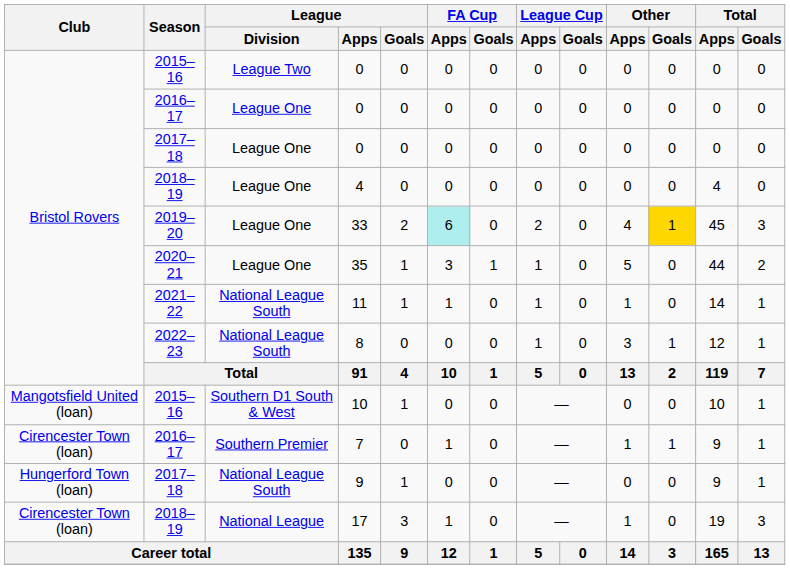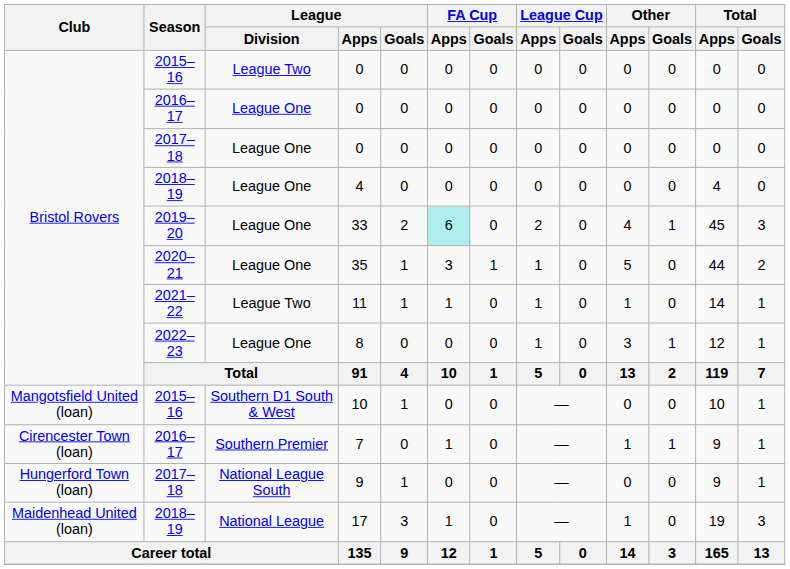 <table class="wikitable" style="text-align:center">
 <tr>
 <th rowspan=2>Club</th>
 <th rowspan=2>Season</th>
 <th colspan=3>League</th>
 <th colspan=2><a href='#'>FA Cup</a></th>
 <th colspan=2><a href='#'>League Cup</a></th>
 <th colspan=2>Other</th>
 <th colspan=2>Total</th>
 </tr>
 <tr>
 <th>Division</th>
 <th>Apps</th>
 <th>Goals</th>
 <th>Apps</th>
 <th>Goals</th>
 <th>Apps</th>
 <th>Goals</th>
 <th>Apps</th>
 <th>Goals</th>
 <th>Apps</th>
 <th>Goals</th>
 </tr>
 <tr>
 <td rowspan="9"><a href='#'>Bristol Rovers</a></td>
 <td><a href='#'>2015–16</a></td>
 <td><a href='#'>League Two</a></td>
 <td>0</td>
 <td>0</td>
 <td>0</td>
 <td>0</td>
 <td>0</td>
 <td>0</td>
 <td>0</td>
 <td>0</td>
 <td>0</td>
 <td>0</td>
 </tr>
 <tr>
 <td><a href='#'>2016–17</a></td>
 <td><a href='#'>League One</a></td>
 <td>0</td>
 <td>0</td>
 <td>0</td>
 <td>0</td>
 <td>0</td>
 <td>0</td>
 <td>0</td>
 <td>0</td>
 <td>0</td>
 <td>0</td>
 </tr>
 <tr>
 <td><a href='#'>2017–18</a></td>
 <td>League One</td>
 <td>0</td>
 <td>0</td>
 <td>0</td>
 <td>0</td>
 <td>0</td>
 <td>0</td>
 <td>0</td>
 <td>0</td>
 <td>0</td>
 <td>0</td>
 </tr>
 <tr>
 <td><a href='#'>2018–19</a></td>
 <td>League One</td>
 <td>4</td>
 <td>0</td>
 <td>0</td>
 <td>0</td>
 <td>0</td>
 <td>0</td>
 <td>0</td>
 <td>0</td>
 <td>4</td>
 <td>0</td>
 </tr>
 <tr>
 <td><a href='#'>2019–20</a></td>
 <td>League One</td>
 <td>33</td>
 <td>2</td>
 <td style="background: paleturquoise;">6</td>
 <td>0</td>
 <td>2</td>
 <td>0</td>
 <td>4</td>
-<td style="background: gold;">1</td>
+<td>1</td>
 <td>45</td>
 <td>3</td>
 </tr>
 <tr>
 <td><a href='#'>2020–21</a></td>
 <td>League One</td>
 <td>35</td>
 <td>1</td>
 <td>3</td>
 <td>1</td>
 <td>1</td>
 <td>0</td>
 <td>5</td>
 <td>0</td>
 <td>44</td>
 <td>2</td>
 </tr>
 <tr>
 <td><a href='#'>2021–22</a></td>
-<td><a href='#'>National League South</a></td>
+<td>League Two</td>
 <td>11</td>
 <td>1</td>
 <td>1</td>
 <td>0</td>
 <td>1</td>
 <td>0</td>
 <td>1</td>
 <td>0</td>
 <td>14</td>
 <td>1</td>
 </tr>
 <tr>
 <td><a href='#'>2022–23</a></td>
-<td><a href='#'>National League South</a></td>
+<td>League One</td>
 <td>8</td>
 <td>0</td>
 <td>0</td>
 <td>0</td>
 <td>1</td>
 <td>0</td>
 <td>3</td>
 <td>1</td>
 <td>12</td>
 <td>1</td>
 </tr>
 <tr>
 <th colspan="2">Total</th>
 <th>91</th>
 <th>4</th>
 <th>10</th>
 <th>1</th>
 <th>5</th>
 <th>0</th>
 <th>13</th>
 <th>2</th>
 <th>119</th>
 <th>7</th>
 </tr>
 <tr>
 <td><a href='#'>Mangotsfield United</a> (loan)</td>
 <td><a href='#'>2015–16</a></td>
 <td><a href='#'>Southern D1 South & West</a></td>
 <td>10</td>
 <td>1</td>
 <td>0</td>
 <td>0</td>
 <td colspan="2">—</td>
 <td>0</td>
 <td>0</td>
 <td>10</td>
 <td>1</td>
 </tr>
 <tr>
 <td><a href='#'>Cirencester Town</a> (loan)</td>
 <td><a href='#'>2016–17</a></td>
 <td><a href='#'>Southern Premier</a></td>
 <td>7</td>
 <td>0</td>
 <td>1</td>
 <td>0</td>
 <td colspan="2">—</td>
 <td>1</td>
 <td>1</td>
 <td>9</td>
 <td>1</td>
 </tr>
 <tr>
 <td><a href='#'>Hungerford Town</a> (loan)</td>
 <td><a href='#'>2017–18</a></td>
 <td><a href='#'>National League South</a></td>
 <td>9</td>
 <td>1</td>
 <td>0</td>
 <td>0</td>
 <td colspan="2">—</td>
 <td>0</td>
 <td>0</td>
 <td>9</td>
 <td>1</td>
 </tr>
 <tr>
-<td><a href='#'>Cirencester Town</a> (loan)</td>
+<td><a href='#'>Maidenhead United</a> (loan)</td>
 <td><a href='#'>2018–19</a></td>
 <td><a href='#'>National League</a></td>
 <td>17</td>
 <td>3</td>
 <td>1</td>
 <td>0</td>
 <td colspan="2">—</td>
 <td>1</td>
 <td>0</td>
 <td>19</td>
 <td>3</td>
 </tr>
 <tr>
 <th colspan="3">Career total</th>
 <th>135</th>
 <th>9</th>
 <th>12</th>
 <th>1</th>
 <th>5</th>
 <th>0</th>
 <th>14</th>
 <th>3</th>
 <th>165</th>
 <th>13</th>
 </tr>
 <tr>
 </tr>
 </table>
